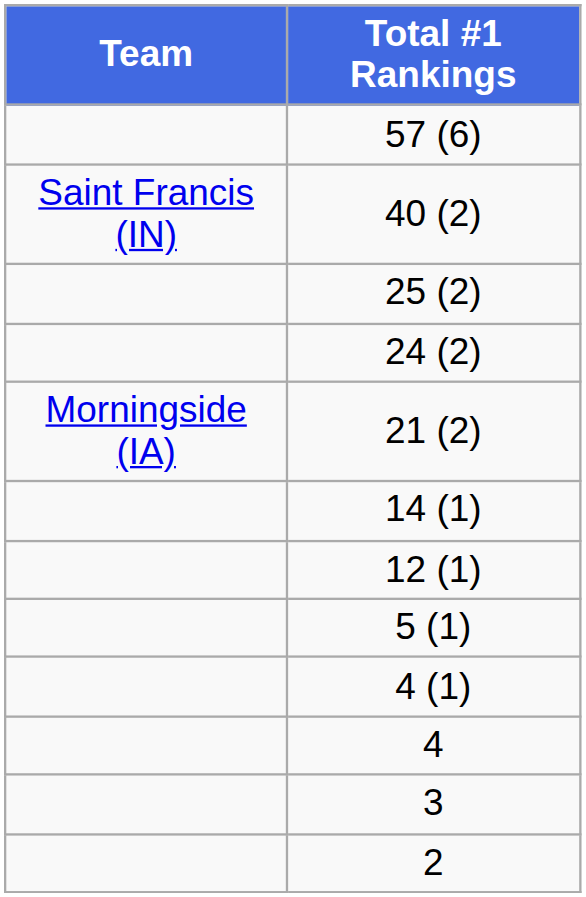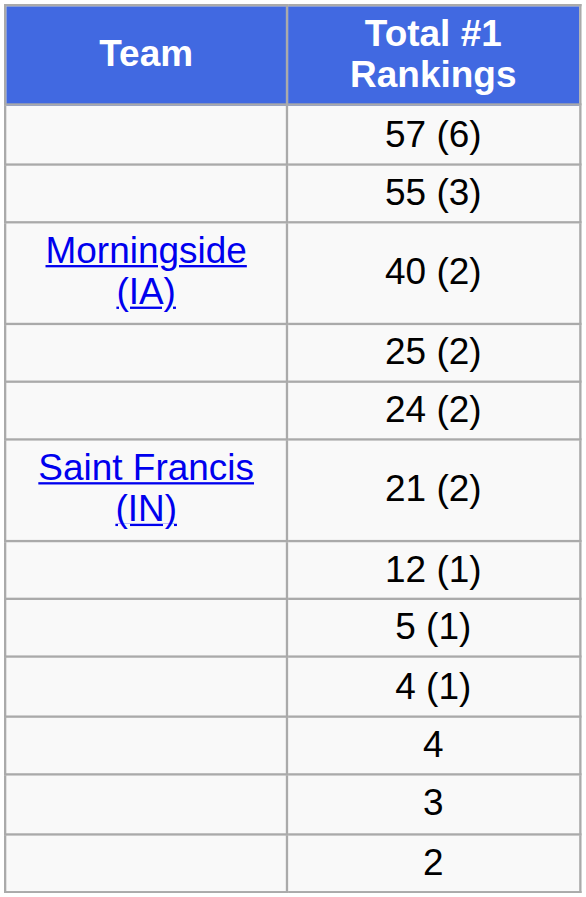 <table class="wikitable" style="width:40%;">
 <tr>
 <th style="background:#4169E1; color:white;">Team</th>
 <th style="background:#4169E1; color:white;">Total #1 Rankings</th>
 </tr>
 <tr style="text-align:center;">
 <td></td>
 <td>57 (6)</td>
 </tr>
 <tr style="text-align:center;">
-<td><a href='#'>Saint Francis (IN)</a></td>
+<td></td>
+<td>55 (3)</td>
+</tr>
+<tr style="text-align:center;">
+<td><a href='#'>Morningside (IA)</a></td>
 <td>40 (2)</td>
 </tr>
 <tr style="text-align:center;">
 <td></td>
 <td>25 (2)</td>
 </tr>
 <tr style="text-align:center;">
 <td></td>
 <td>24 (2)</td>
 </tr>
 <tr style="text-align:center;">
-<td><a href='#'>Morningside (IA)</a></td>
+<td><a href='#'>Saint Francis (IN)</a></td>
 <td>21 (2)</td>
-</tr>
-<tr style="text-align:center;">
-<td></td>
-<td>14 (1)</td>
 </tr>
 <tr style="text-align:center;">
 <td></td>
 <td>12 (1)</td>
 </tr>
 <tr style="text-align:center;">
 <td></td>
 <td>5 (1)</td>
 </tr>
 <tr style="text-align:center;">
 <td></td>
 <td>4 (1)</td>
 </tr>
 <tr style="text-align:center;">
 <td></td>
 <td>4</td>
 </tr>
 <tr style="text-align:center;">
 <td></td>
 <td>3</td>
 </tr>
 <tr style="text-align:center;">
 <td></td>
 <td>2</td>
 </tr>
 </table>
